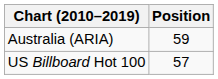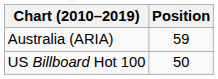 <table class="wikitable sortable">
 <tr>
 <th scope="col">Chart (2010–2019)</th>
 <th scope="col">Position</th>
 </tr>
 <tr>
 <td>Australia (ARIA)</td>
 <td style="text-align:center;">59</td>
 </tr>
 <tr>
 <td>US <em>Billboard</em> Hot 100</td>
-<td style="text-align:center;">57</td>
+<td style="text-align:center;">50</td>
 </tr>
 </table>
